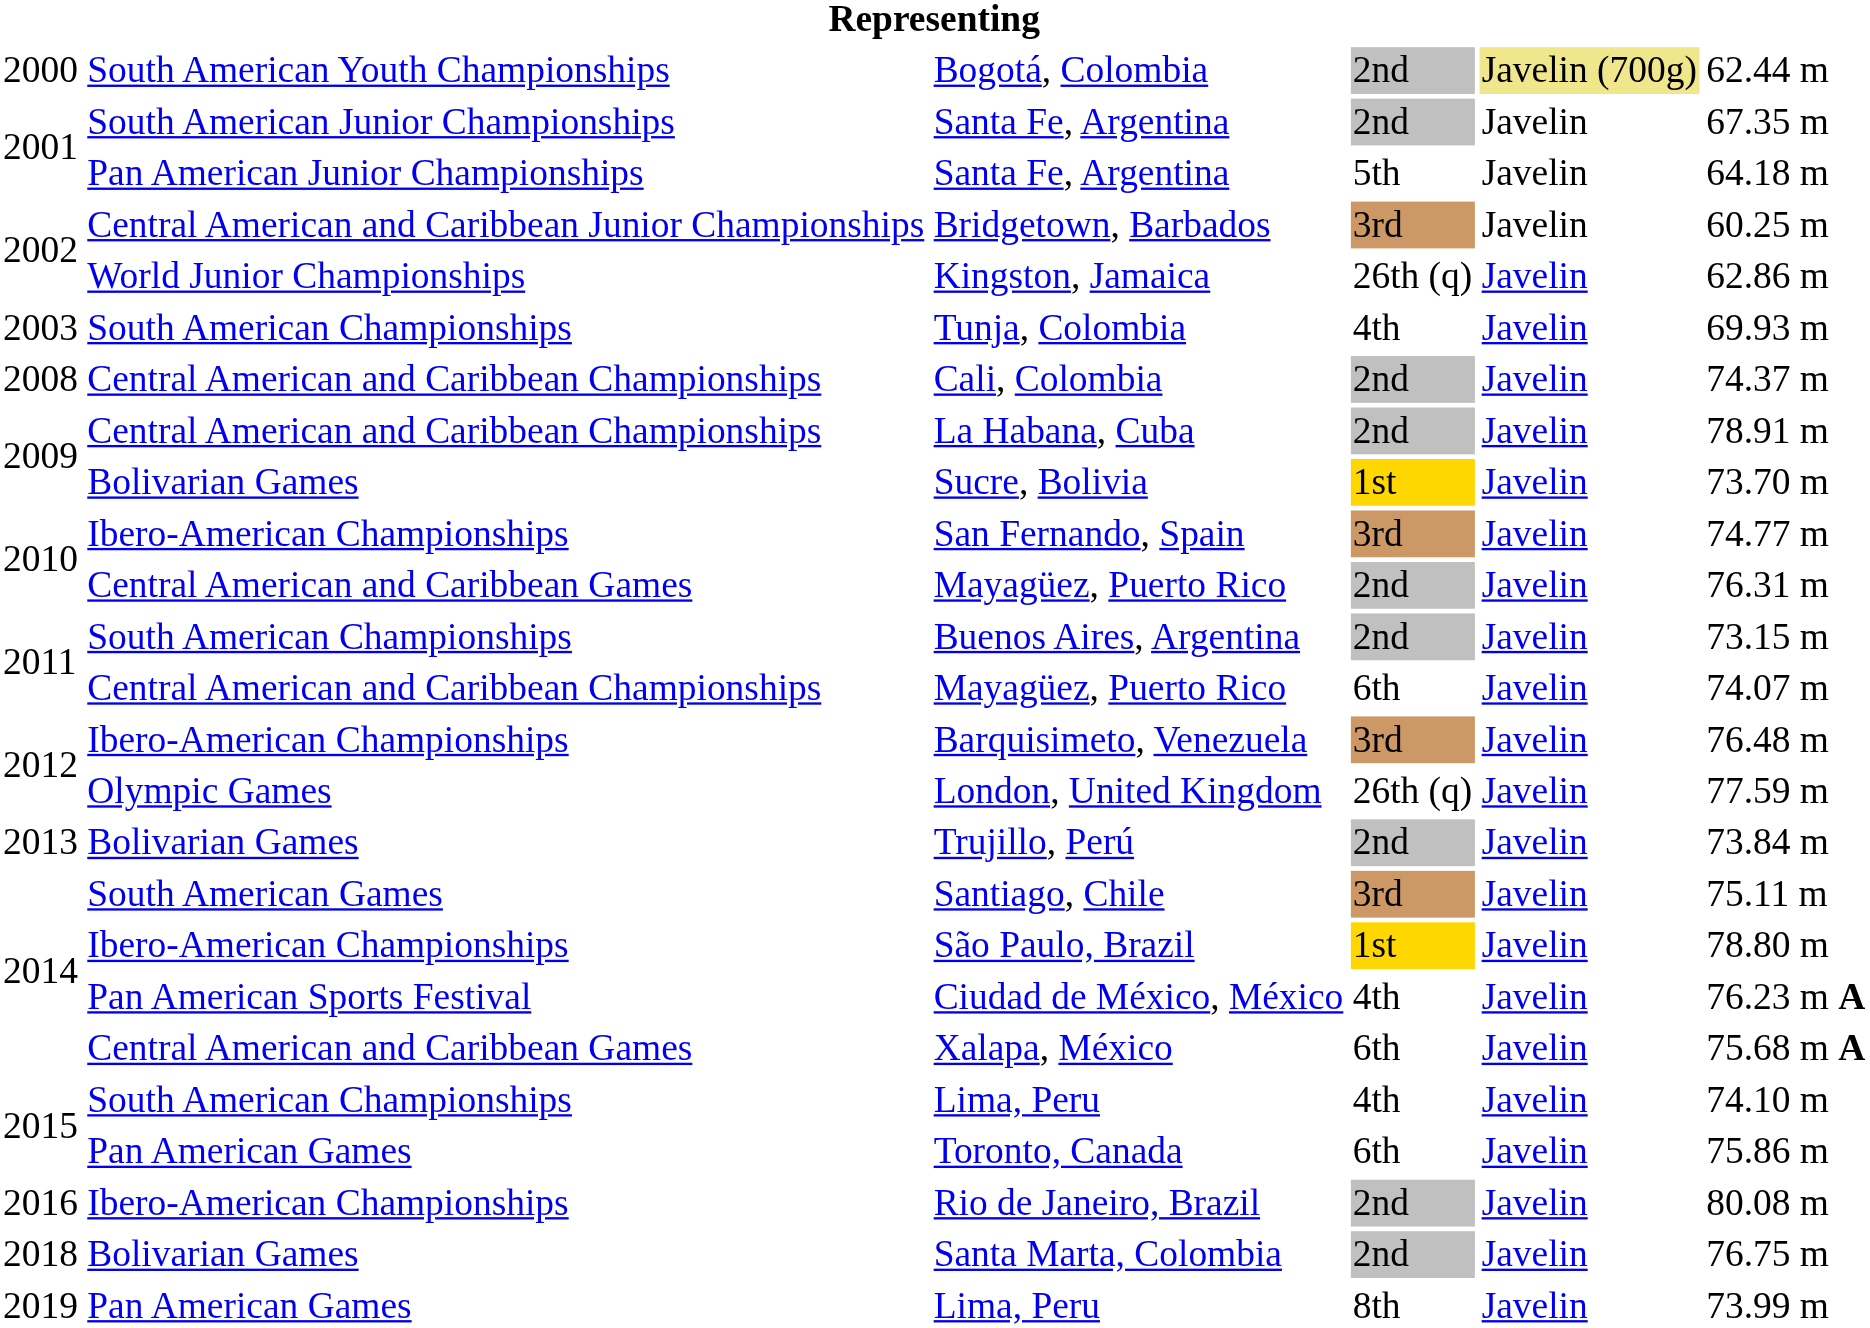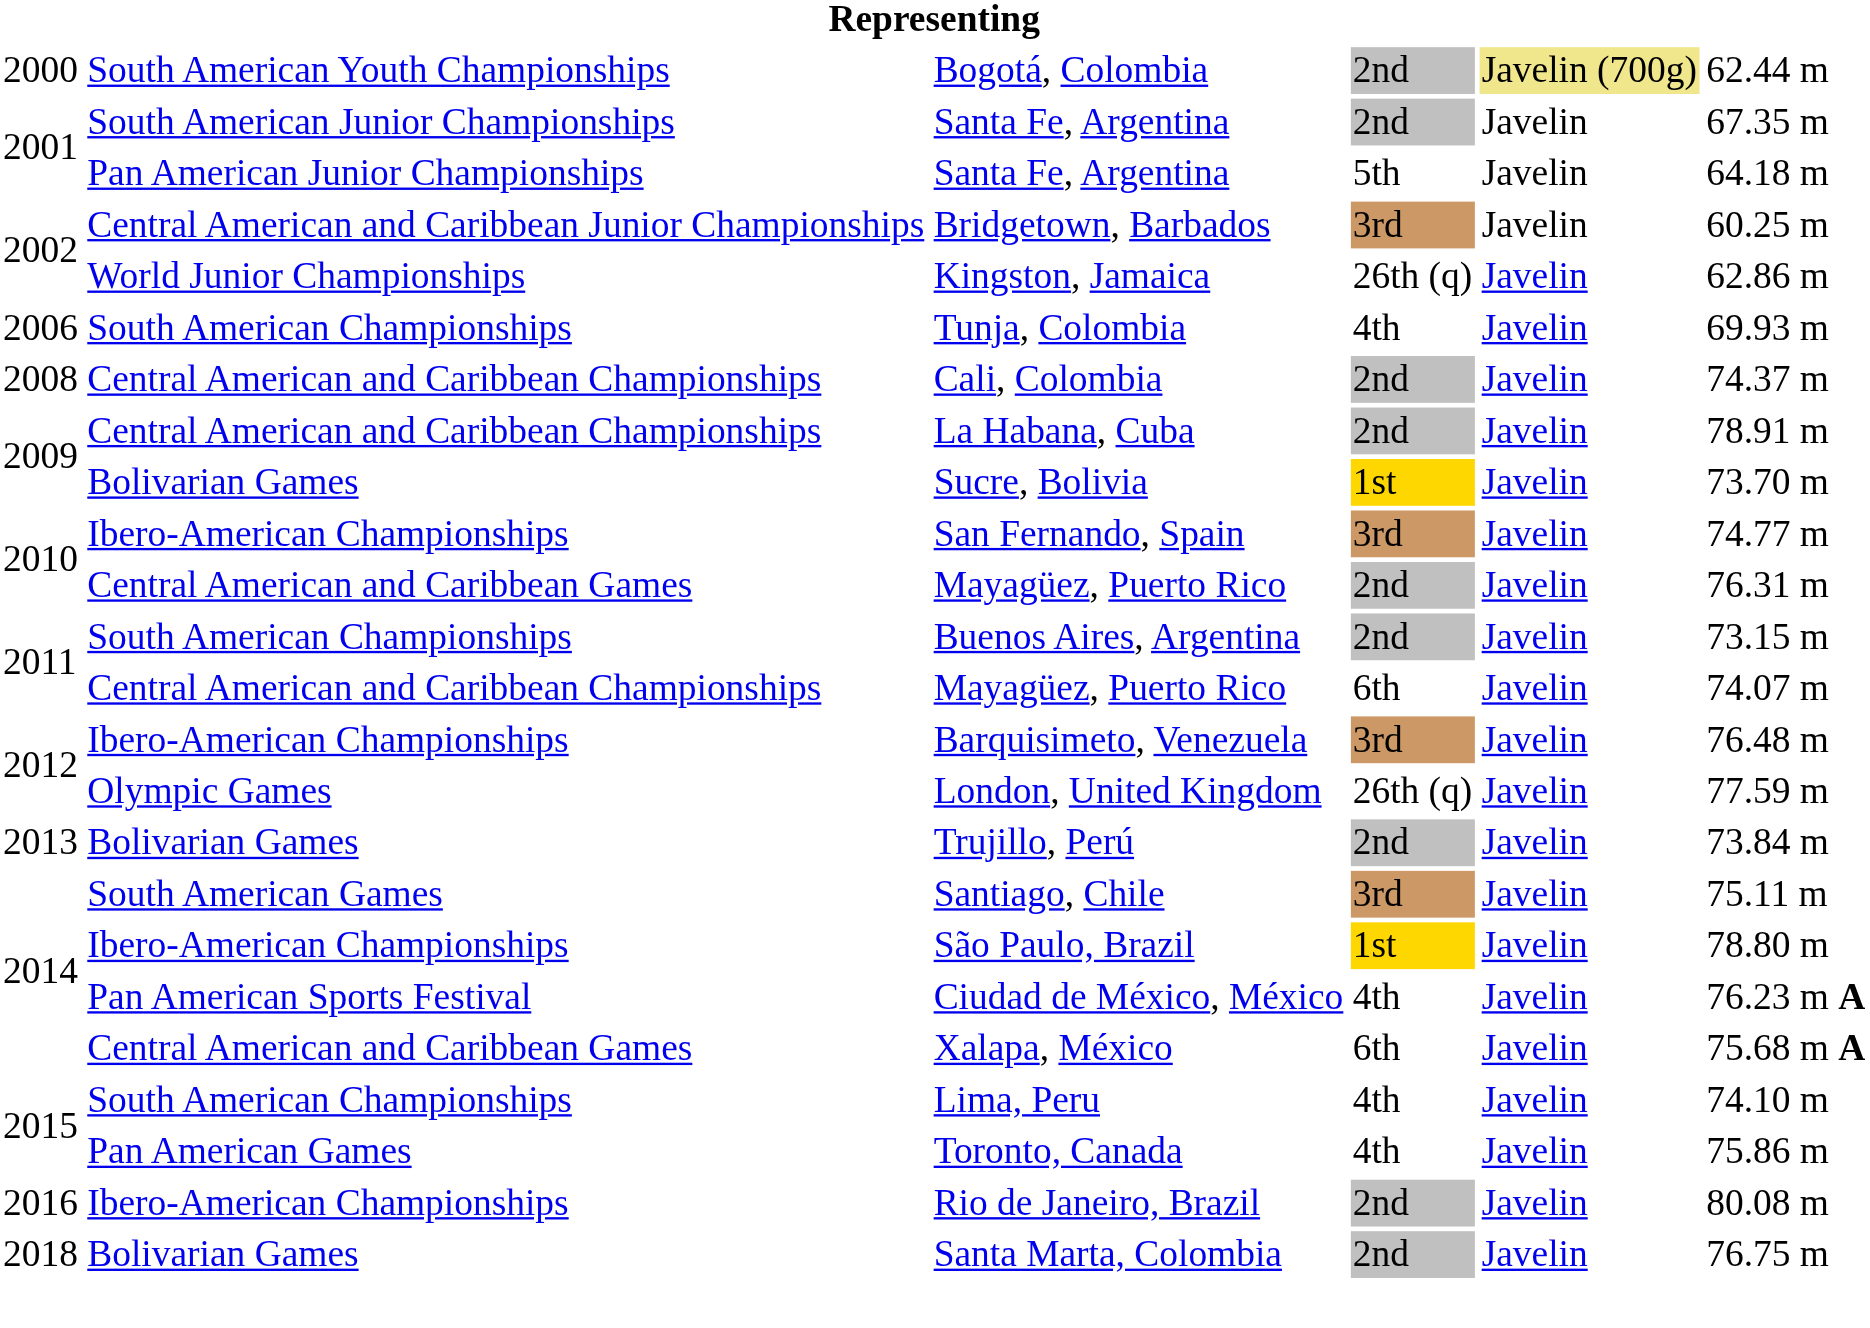 <table>
 <tr>
 <th colspan="6">Representing </th>
 </tr>
 <tr>
 <td>2000</td>
 <td><a href='#'>South American Youth Championships</a></td>
 <td><a href='#'>Bogotá</a>, <a href='#'>Colombia</a></td>
 <td bgcolor=silver>2nd</td>
 <td style="background: khaki;">Javelin (700g)</td>
 <td>62.44 m</td>
 </tr>
 <tr>
 <td rowspan=2>2001</td>
 <td><a href='#'>South American Junior Championships</a></td>
 <td><a href='#'>Santa Fe</a>, <a href='#'>Argentina</a></td>
 <td bgcolor=silver>2nd</td>
 <td>Javelin</td>
 <td>67.35 m</td>
 </tr>
 <tr>
 <td><a href='#'>Pan American Junior Championships</a></td>
 <td><a href='#'>Santa Fe</a>, <a href='#'>Argentina</a></td>
 <td>5th</td>
 <td>Javelin</td>
 <td>64.18 m</td>
 </tr>
 <tr>
 <td rowspan=2>2002</td>
 <td><a href='#'>Central American and Caribbean Junior Championships</a></td>
 <td><a href='#'>Bridgetown</a>, <a href='#'>Barbados</a></td>
 <td bgcolor="cc9966">3rd</td>
 <td>Javelin</td>
 <td>60.25 m</td>
 </tr>
 <tr>
 <td><a href='#'>World Junior Championships</a></td>
 <td><a href='#'>Kingston</a>, <a href='#'>Jamaica</a></td>
 <td>26th (q)</td>
 <td><a href='#'>Javelin</a></td>
 <td>62.86 m</td>
 </tr>
 <tr>
-<td>2003</td>
+<td>2006</td>
 <td><a href='#'>South American Championships</a></td>
 <td><a href='#'>Tunja</a>, <a href='#'>Colombia</a></td>
 <td>4th</td>
 <td><a href='#'>Javelin</a></td>
 <td>69.93 m</td>
 </tr>
 <tr>
 <td>2008</td>
 <td><a href='#'>Central American and Caribbean Championships</a></td>
 <td><a href='#'>Cali</a>, <a href='#'>Colombia</a></td>
 <td bgcolor=silver>2nd</td>
 <td><a href='#'>Javelin</a></td>
 <td>74.37 m</td>
 </tr>
 <tr>
 <td rowspan=2>2009</td>
 <td><a href='#'>Central American and Caribbean Championships</a></td>
 <td><a href='#'>La Habana</a>, <a href='#'>Cuba</a></td>
 <td bgcolor=silver>2nd</td>
 <td><a href='#'>Javelin</a></td>
 <td>78.91 m</td>
 </tr>
 <tr>
 <td><a href='#'>Bolivarian Games</a></td>
 <td><a href='#'>Sucre</a>, <a href='#'>Bolivia</a></td>
 <td bgcolor=gold>1st</td>
 <td><a href='#'>Javelin</a></td>
 <td>73.70 m</td>
 </tr>
 <tr>
 <td rowspan=2>2010</td>
 <td><a href='#'>Ibero-American Championships</a></td>
 <td><a href='#'>San Fernando</a>, <a href='#'>Spain</a></td>
 <td bgcolor="cc9966">3rd</td>
 <td><a href='#'>Javelin</a></td>
 <td>74.77 m</td>
 </tr>
 <tr>
 <td><a href='#'>Central American and Caribbean Games</a></td>
 <td><a href='#'>Mayagüez</a>, <a href='#'>Puerto Rico</a></td>
 <td bgcolor=silver>2nd</td>
 <td><a href='#'>Javelin</a></td>
 <td>76.31 m</td>
 </tr>
 <tr>
 <td rowspan=2>2011</td>
 <td><a href='#'>South American Championships</a></td>
 <td><a href='#'>Buenos Aires</a>, <a href='#'>Argentina</a></td>
 <td bgcolor=silver>2nd</td>
 <td><a href='#'>Javelin</a></td>
 <td>73.15 m</td>
 </tr>
 <tr>
 <td><a href='#'>Central American and Caribbean Championships</a></td>
 <td><a href='#'>Mayagüez</a>, <a href='#'>Puerto Rico</a></td>
 <td>6th</td>
 <td><a href='#'>Javelin</a></td>
 <td>74.07 m</td>
 </tr>
 <tr>
 <td rowspan=2>2012</td>
 <td><a href='#'>Ibero-American Championships</a></td>
 <td><a href='#'>Barquisimeto</a>, <a href='#'>Venezuela</a></td>
 <td bgcolor="cc9966">3rd</td>
 <td><a href='#'>Javelin</a></td>
 <td>76.48 m</td>
 </tr>
 <tr>
 <td><a href='#'>Olympic Games</a></td>
 <td><a href='#'>London</a>, <a href='#'>United Kingdom</a></td>
 <td>26th (q)</td>
 <td><a href='#'>Javelin</a></td>
 <td>77.59 m</td>
 </tr>
 <tr>
 <td>2013</td>
 <td><a href='#'>Bolivarian Games</a></td>
 <td><a href='#'>Trujillo</a>, <a href='#'>Perú</a></td>
 <td bgcolor=silver>2nd</td>
 <td><a href='#'>Javelin</a></td>
 <td>73.84 m</td>
 </tr>
 <tr>
 <td rowspan=4>2014</td>
 <td><a href='#'>South American Games</a></td>
 <td><a href='#'>Santiago</a>, <a href='#'>Chile</a></td>
 <td bgcolor="cc9966">3rd</td>
 <td><a href='#'>Javelin</a></td>
 <td>75.11 m</td>
 </tr>
 <tr>
 <td><a href='#'>Ibero-American Championships</a></td>
 <td><a href='#'>São Paulo, Brazil</a></td>
 <td bgcolor="gold">1st</td>
 <td><a href='#'>Javelin</a></td>
 <td>78.80 m</td>
 </tr>
 <tr>
 <td><a href='#'>Pan American Sports Festival</a></td>
 <td><a href='#'>Ciudad de México</a>, <a href='#'>México</a></td>
 <td>4th</td>
 <td><a href='#'>Javelin</a></td>
 <td>76.23 m <strong>A</strong></td>
 </tr>
 <tr>
 <td><a href='#'>Central American and Caribbean Games</a></td>
 <td><a href='#'>Xalapa</a>, <a href='#'>México</a></td>
 <td>6th</td>
 <td><a href='#'>Javelin</a></td>
 <td>75.68 m <strong>A</strong></td>
 </tr>
 <tr>
 <td rowspan=2>2015</td>
 <td><a href='#'>South American Championships</a></td>
 <td><a href='#'>Lima, Peru</a></td>
 <td>4th</td>
 <td><a href='#'>Javelin</a></td>
 <td>74.10 m</td>
 </tr>
 <tr>
 <td><a href='#'>Pan American Games</a></td>
 <td><a href='#'>Toronto, Canada</a></td>
-<td>6th</td>
+<td>4th</td>
 <td><a href='#'>Javelin</a></td>
 <td>75.86 m</td>
 </tr>
 <tr>
 <td>2016</td>
 <td><a href='#'>Ibero-American Championships</a></td>
 <td><a href='#'>Rio de Janeiro, Brazil</a></td>
 <td bgcolor="silver">2nd</td>
 <td><a href='#'>Javelin</a></td>
 <td>80.08 m</td>
 </tr>
 <tr>
 <td>2018</td>
 <td><a href='#'>Bolivarian Games</a></td>
 <td><a href='#'>Santa Marta, Colombia</a></td>
 <td bgcolor="silver">2nd</td>
 <td><a href='#'>Javelin</a></td>
 <td>76.75 m</td>
 </tr>
-<tr>
-<td>2019</td>
-<td><a href='#'>Pan American Games</a></td>
-<td><a href='#'>Lima, Peru</a></td>
-<td>8th</td>
-<td><a href='#'>Javelin</a></td>
-<td>73.99 m</td>
-</tr>
 </table>
